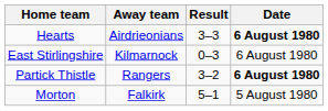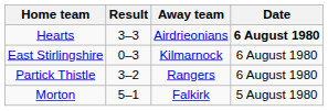 <table class="wikitable" style="text-align: center">
 <tr>
 <th>Home team</th>
+<th>Result</th>
 <th>Away team</th>
-<th>Result</th>
 <th>Date</th>
 </tr>
 <tr>
 <td><a href='#'>Hearts</a></td>
+<td>3–3</td>
 <td><a href='#'>Airdrieonians</a></td>
-<td>3–3</td>
 <td><strong>6 August 1980</strong></td>
 </tr>
 <tr>
 <td><a href='#'>East Stirlingshire</a></td>
+<td>0–3</td>
 <td><a href='#'>Kilmarnock</a></td>
-<td>0–3</td>
 <td>6 August 1980</td>
 </tr>
 <tr>
 <td><a href='#'>Partick Thistle</a></td>
+<td>3–2</td>
 <td><a href='#'>Rangers</a></td>
-<td>3–2</td>
-<td><strong>6 August 1980</strong></td>
+<td>6 August 1980</td>
 </tr>
 <tr>
 <td><a href='#'>Morton</a></td>
+<td>5–1</td>
 <td><a href='#'>Falkirk</a></td>
-<td>5–1</td>
 <td>5 August 1980</td>
 </tr>
 </table>
